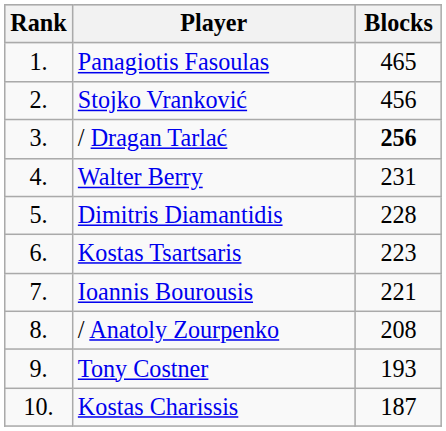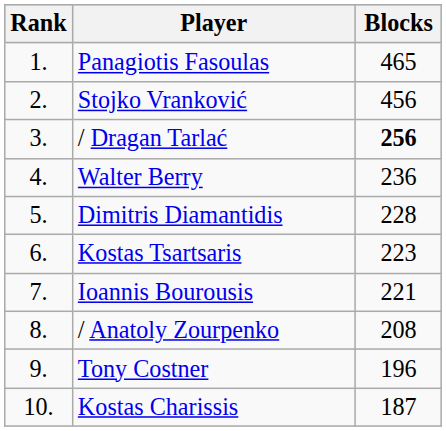 <table class="wikitable"  style="text-align:center;">
 <tr style="background:silver;">
 <th style="width:20px;">Rank</th>
 <th style="width:180px;">Player</th>
 <th style="width:50px;">Blocks</th>
 </tr>
 <tr>
 <td>1.</td>
 <td style="text-align:left"> <a href='#'>Panagiotis Fasoulas</a></td>
 <td>465</td>
 </tr>
 <tr>
 <td>2.</td>
 <td style="text-align:left"> <a href='#'>Stojko Vranković</a></td>
 <td>456</td>
 </tr>
 <tr>
 <td>3.</td>
 <td style="text-align:left">/ <a href='#'>Dragan Tarlać</a></td>
 <td><strong>256</strong></td>
 </tr>
 <tr>
 <td>4.</td>
 <td style="text-align:left"> <a href='#'>Walter Berry</a></td>
-<td>231</td>
+<td>236</td>
 </tr>
 <tr>
 <td>5.</td>
 <td style="text-align:left"> <a href='#'>Dimitris Diamantidis</a></td>
 <td>228</td>
 </tr>
 <tr>
 <td>6.</td>
 <td style="text-align:left"> <a href='#'>Kostas Tsartsaris</a></td>
 <td>223</td>
 </tr>
 <tr>
 <td>7.</td>
 <td style="text-align:left"> <a href='#'>Ioannis Bourousis</a></td>
 <td>221</td>
 </tr>
 <tr>
 <td>8.</td>
 <td style="text-align:left">/ <a href='#'>Anatoly Zourpenko</a></td>
 <td>208</td>
 </tr>
 <tr>
 <td>9.</td>
 <td style="text-align:left"> <a href='#'>Tony Costner</a></td>
-<td>193</td>
+<td>196</td>
 </tr>
 <tr>
 <td>10.</td>
 <td style="text-align:left"> <a href='#'>Kostas Charissis</a></td>
 <td>187</td>
 </tr>
 </table>
